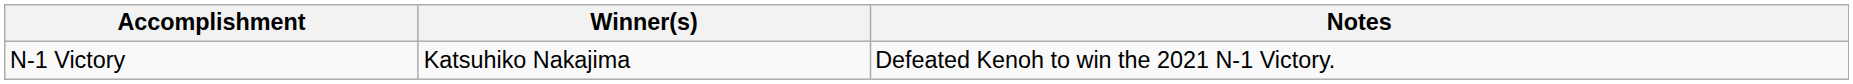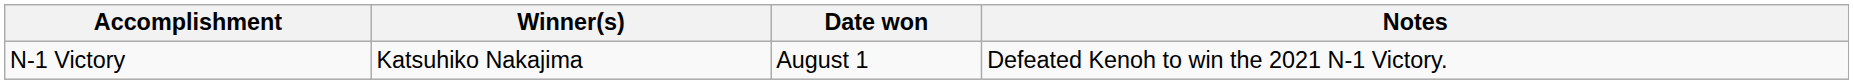 <table class="wikitable" style="width:100%;">
 <tr>
 <th>Accomplishment</th>
 <th>Winner(s)</th>
+<th>Date won</th>
 <th>Notes</th>
 </tr>
 <tr>
 <td>N-1 Victory</td>
 <td>Katsuhiko Nakajima</td>
+<td>August 1</td>
 <td>Defeated Kenoh to win the 2021 N-1 Victory.</td>
 </tr>
 </table>
